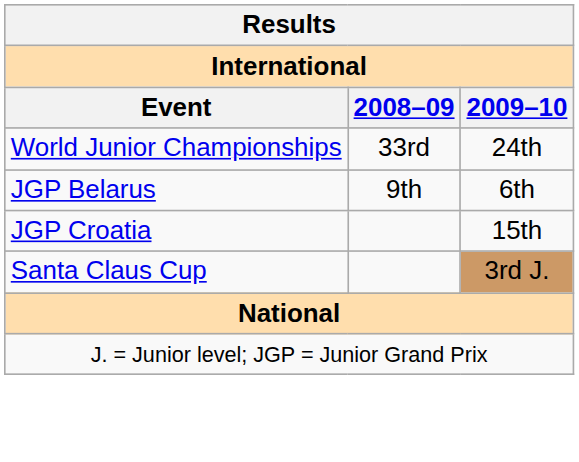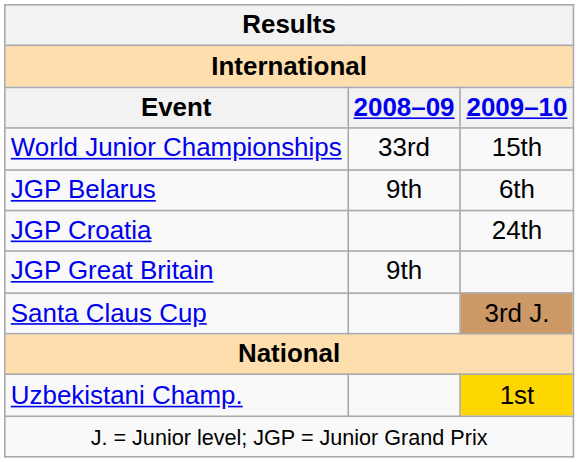 <table class="wikitable" style="text-align:center">
 <tr>
 <th colspan=3 align=center><strong>Results</strong></th>
 </tr>
 <tr>
 <th style="background-color: #ffdead; " colspan=3 align=center><strong>International</strong></th>
 </tr>
 <tr>
 <th>Event</th>
 <th><a href='#'>2008–09</a></th>
 <th><a href='#'>2009–10</a></th>
 </tr>
 <tr>
 <td align=left><a href='#'>World Junior Championships</a></td>
 <td>33rd</td>
-<td>24th</td>
+<td>15th</td>
 </tr>
 <tr>
 <td align=left><a href='#'>JGP Belarus</a></td>
 <td>9th</td>
 <td>6th</td>
 </tr>
 <tr>
 <td align=left><a href='#'>JGP Croatia</a></td>
 <td></td>
-<td>15th</td>
+<td>24th</td>
+</tr>
+<tr>
+<td align=left><a href='#'>JGP Great Britain</a></td>
+<td>9th</td>
+<td></td>
 </tr>
 <tr>
 <td align=left><a href='#'>Santa Claus Cup</a></td>
 <td></td>
 <td bgcolor="#cc9966">3rd J.</td>
 </tr>
 <tr>
 <th style="background-color: #ffdead; " colspan=3 align=center><strong>National</strong></th>
 </tr>
 <tr>
+<td align=left><a href='#'>Uzbekistani Champ.</a></td>
+<td></td>
+<td bgcolor=gold>1st</td>
+</tr>
+<tr>
 <td colspan=3 align=center><small> J. = Junior level; JGP = Junior Grand Prix </small></td>
 </tr>
 </table>
